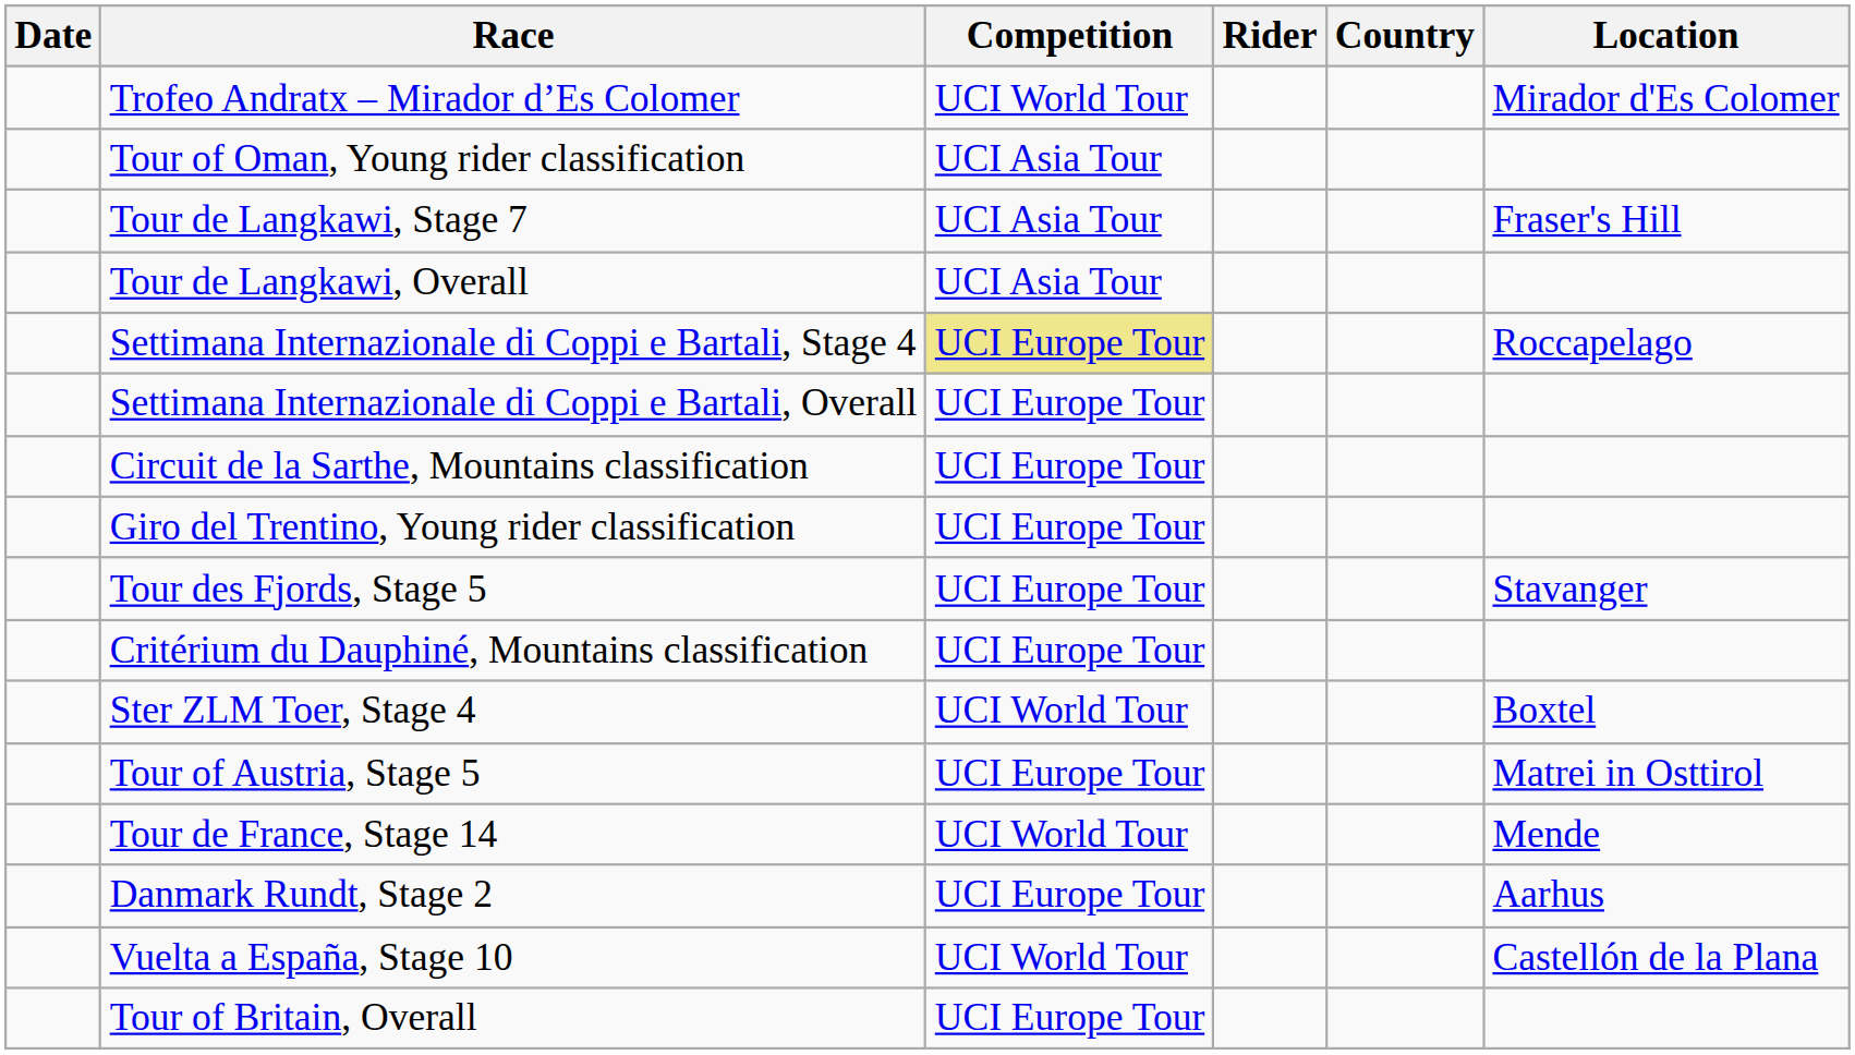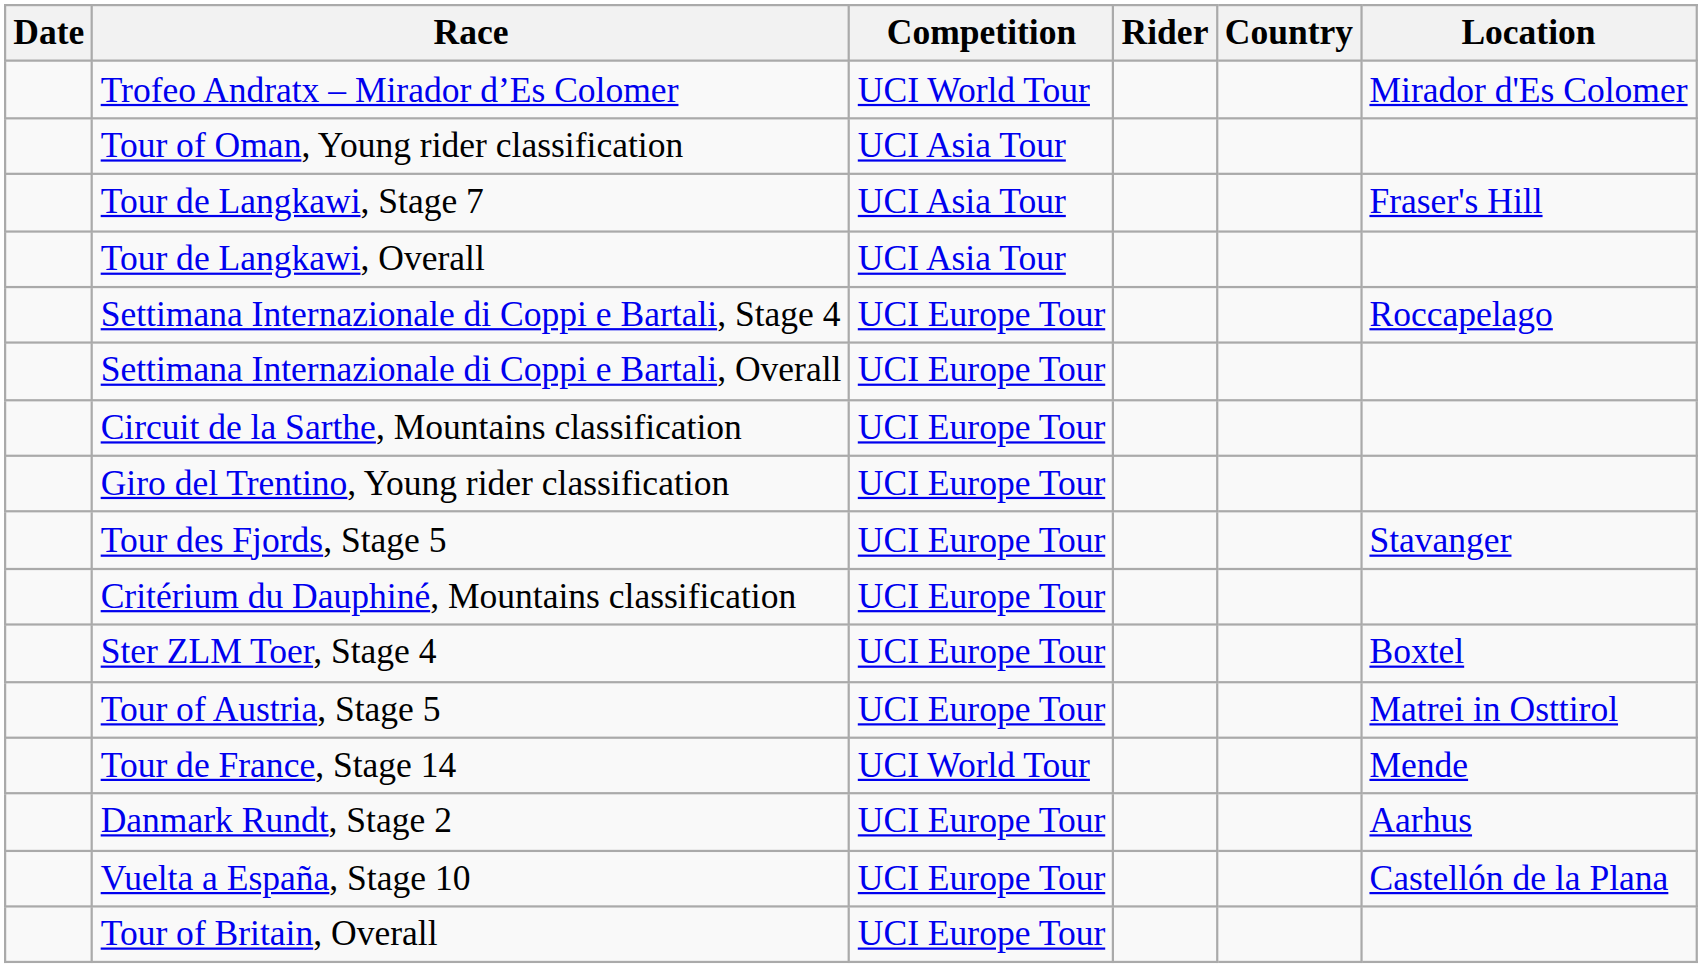 <table class="wikitable sortable">
 <tr>
 <th>Date</th>
 <th>Race</th>
 <th>Competition</th>
 <th>Rider</th>
 <th>Country</th>
 <th>Location</th>
 </tr>
 <tr>
 <td></td>
 <td><a href='#'>Trofeo Andratx – Mirador d’Es Colomer</a></td>
 <td><a href='#'>UCI World Tour</a></td>
 <td></td>
 <td></td>
 <td><a href='#'>Mirador d'Es Colomer</a></td>
 </tr>
 <tr>
 <td></td>
 <td><a href='#'>Tour of Oman</a>, Young rider classification</td>
 <td><a href='#'>UCI Asia Tour</a></td>
 <td></td>
 <td></td>
 <td></td>
 </tr>
 <tr>
 <td></td>
 <td><a href='#'>Tour de Langkawi</a>, Stage 7</td>
 <td><a href='#'>UCI Asia Tour</a></td>
 <td></td>
 <td></td>
 <td><a href='#'>Fraser's Hill</a></td>
 </tr>
 <tr>
 <td></td>
 <td><a href='#'>Tour de Langkawi</a>, Overall</td>
 <td><a href='#'>UCI Asia Tour</a></td>
 <td></td>
 <td></td>
 <td></td>
 </tr>
 <tr>
 <td></td>
 <td><a href='#'>Settimana Internazionale di Coppi e Bartali</a>, Stage 4</td>
-<td style="background: khaki;"><a href='#'>UCI Europe Tour</a></td>
+<td><a href='#'>UCI Europe Tour</a></td>
 <td></td>
 <td></td>
 <td><a href='#'>Roccapelago</a></td>
 </tr>
 <tr>
 <td></td>
 <td><a href='#'>Settimana Internazionale di Coppi e Bartali</a>, Overall</td>
 <td><a href='#'>UCI Europe Tour</a></td>
 <td></td>
 <td></td>
 <td></td>
 </tr>
 <tr>
 <td></td>
 <td><a href='#'>Circuit de la Sarthe</a>, Mountains classification</td>
 <td><a href='#'>UCI Europe Tour</a></td>
 <td></td>
 <td></td>
 <td></td>
 </tr>
 <tr>
 <td></td>
 <td><a href='#'>Giro del Trentino</a>, Young rider classification</td>
 <td><a href='#'>UCI Europe Tour</a></td>
 <td></td>
 <td></td>
 <td></td>
 </tr>
 <tr>
 <td></td>
 <td><a href='#'>Tour des Fjords</a>, Stage 5</td>
 <td><a href='#'>UCI Europe Tour</a></td>
 <td></td>
 <td></td>
 <td><a href='#'>Stavanger</a></td>
 </tr>
 <tr>
 <td></td>
 <td><a href='#'>Critérium du Dauphiné</a>, Mountains classification</td>
 <td><a href='#'>UCI Europe Tour</a></td>
 <td></td>
 <td></td>
 <td></td>
 </tr>
 <tr>
 <td></td>
 <td><a href='#'>Ster ZLM Toer</a>, Stage 4</td>
-<td><a href='#'>UCI World Tour</a></td>
+<td><a href='#'>UCI Europe Tour</a></td>
 <td></td>
 <td></td>
 <td><a href='#'>Boxtel</a></td>
 </tr>
 <tr>
 <td></td>
 <td><a href='#'>Tour of Austria</a>, Stage 5</td>
 <td><a href='#'>UCI Europe Tour</a></td>
 <td></td>
 <td></td>
 <td><a href='#'>Matrei in Osttirol</a></td>
 </tr>
 <tr>
 <td></td>
 <td><a href='#'>Tour de France</a>, Stage 14</td>
 <td><a href='#'>UCI World Tour</a></td>
 <td></td>
 <td></td>
 <td><a href='#'>Mende</a></td>
 </tr>
 <tr>
 <td></td>
 <td><a href='#'>Danmark Rundt</a>, Stage 2</td>
 <td><a href='#'>UCI Europe Tour</a></td>
 <td></td>
 <td></td>
 <td><a href='#'>Aarhus</a></td>
 </tr>
 <tr>
 <td></td>
 <td><a href='#'>Vuelta a España</a>, Stage 10</td>
-<td><a href='#'>UCI World Tour</a></td>
+<td><a href='#'>UCI Europe Tour</a></td>
 <td></td>
 <td></td>
 <td><a href='#'>Castellón de la Plana</a></td>
 </tr>
 <tr>
 <td></td>
 <td><a href='#'>Tour of Britain</a>, Overall</td>
 <td><a href='#'>UCI Europe Tour</a></td>
 <td></td>
 <td></td>
 <td></td>
 </tr>
 </table>
